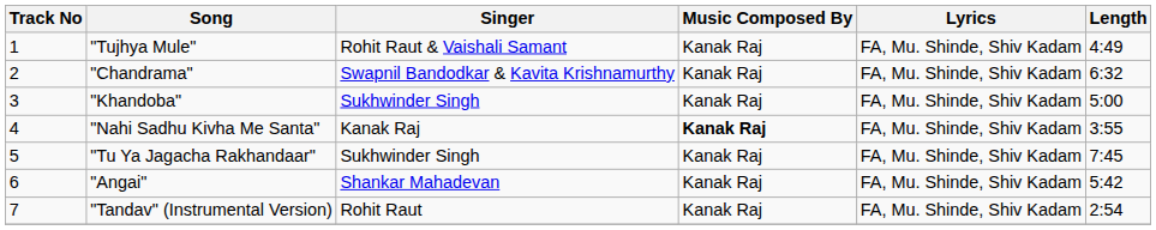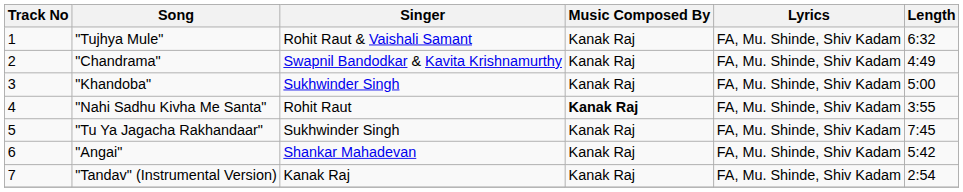 <table class="wikitable">
 <tr>
 <th>Track No</th>
 <th>Song</th>
 <th>Singer</th>
 <th>Music Composed By</th>
 <th>Lyrics</th>
 <th>Length</th>
 </tr>
 <tr>
 <td>1</td>
 <td>"Tujhya Mule"</td>
 <td>Rohit Raut & <a href='#'>Vaishali Samant</a></td>
 <td>Kanak Raj</td>
 <td>FA, Mu. Shinde, Shiv Kadam</td>
-<td>4:49</td>
+<td>6:32</td>
 </tr>
 <tr>
 <td>2</td>
 <td>"Chandrama"</td>
 <td><a href='#'>Swapnil Bandodkar</a> & <a href='#'>Kavita Krishnamurthy</a></td>
 <td>Kanak Raj</td>
 <td>FA, Mu. Shinde, Shiv Kadam</td>
-<td>6:32</td>
+<td>4:49</td>
 </tr>
 <tr>
 <td>3</td>
 <td>"Khandoba"</td>
 <td><a href='#'>Sukhwinder Singh</a></td>
 <td>Kanak Raj</td>
 <td>FA, Mu. Shinde, Shiv Kadam</td>
 <td>5:00</td>
 </tr>
 <tr>
 <td>4</td>
 <td>"Nahi Sadhu Kivha Me Santa"</td>
-<td>Kanak Raj</td>
+<td>Rohit Raut</td>
 <td><strong>Kanak Raj</strong></td>
 <td>FA, Mu. Shinde, Shiv Kadam</td>
 <td>3:55</td>
 </tr>
 <tr>
 <td>5</td>
 <td>"Tu Ya Jagacha Rakhandaar"</td>
 <td>Sukhwinder Singh</td>
 <td>Kanak Raj</td>
 <td>FA, Mu. Shinde, Shiv Kadam</td>
 <td>7:45</td>
 </tr>
 <tr>
 <td>6</td>
 <td>"Angai"</td>
 <td><a href='#'>Shankar Mahadevan</a></td>
 <td>Kanak Raj</td>
 <td>FA, Mu. Shinde, Shiv Kadam</td>
 <td>5:42</td>
 </tr>
 <tr>
 <td>7</td>
 <td>"Tandav" (Instrumental Version)</td>
-<td>Rohit Raut</td>
+<td>Kanak Raj</td>
 <td>Kanak Raj</td>
 <td>FA, Mu. Shinde, Shiv Kadam</td>
 <td>2:54</td>
 </tr>
 <tr>
 </tr>
 </table>
